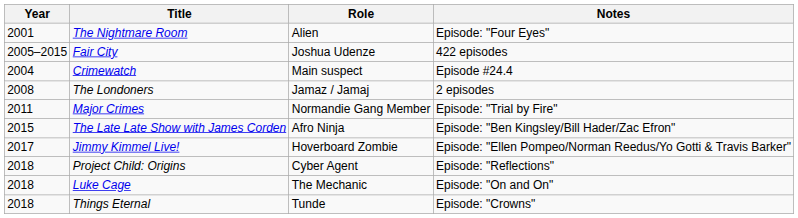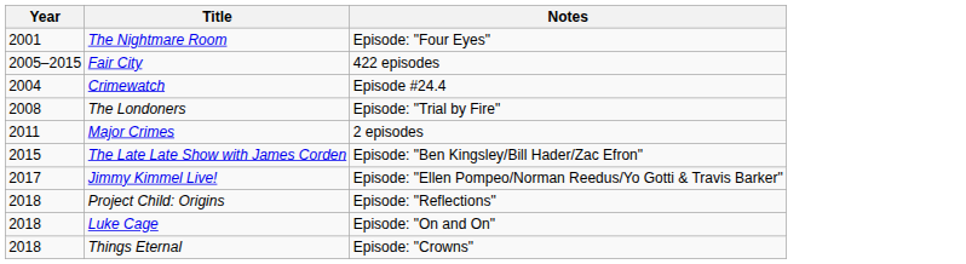 <table class="wikitable sortable">
 <tr>
 <th>Year</th>
 <th>Title</th>
-<th>Role</th>
 <th>Notes</th>
 </tr>
 <tr>
 <td>2001</td>
 <td><em><a href='#'>The Nightmare Room</a></em></td>
-<td>Alien</td>
 <td>Episode: "Four Eyes"</td>
 </tr>
 <tr>
 <td>2005–2015</td>
 <td><em><a href='#'>Fair City</a></em></td>
-<td>Joshua Udenze</td>
 <td>422 episodes</td>
 </tr>
 <tr>
 <td>2004</td>
 <td><em><a href='#'>Crimewatch</a></em></td>
-<td>Main suspect</td>
 <td>Episode #24.4</td>
 </tr>
 <tr>
 <td>2008</td>
 <td><em>The Londoners</em></td>
-<td>Jamaz / Jamaj</td>
-<td>2 episodes</td>
+<td>Episode: "Trial by Fire"</td>
 </tr>
 <tr>
 <td>2011</td>
 <td><a href='#'><em>Major Crimes</em></a></td>
-<td>Normandie Gang Member</td>
-<td>Episode: "Trial by Fire"</td>
+<td>2 episodes</td>
 </tr>
 <tr>
 <td>2015</td>
 <td><em><a href='#'>The Late Late Show with James Corden</a></em></td>
-<td>Afro Ninja</td>
 <td>Episode: "Ben Kingsley/Bill Hader/Zac Efron"</td>
 </tr>
 <tr>
 <td>2017</td>
 <td><em><a href='#'>Jimmy Kimmel Live!</a></em></td>
-<td>Hoverboard Zombie</td>
 <td>Episode: "Ellen Pompeo/Norman Reedus/Yo Gotti & Travis Barker"</td>
 </tr>
 <tr>
 <td>2018</td>
 <td><em>Project Child: Origins</em></td>
-<td>Cyber Agent</td>
 <td>Episode: "Reflections"</td>
 </tr>
 <tr>
 <td>2018</td>
 <td><a href='#'><em>Luke Cage</em></a></td>
-<td>The Mechanic</td>
 <td>Episode: "On and On"</td>
 </tr>
 <tr>
 <td>2018</td>
 <td><em>Things Eternal</em></td>
-<td>Tunde</td>
 <td>Episode: "Crowns"</td>
 </tr>
 </table>
